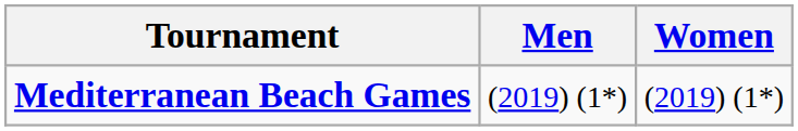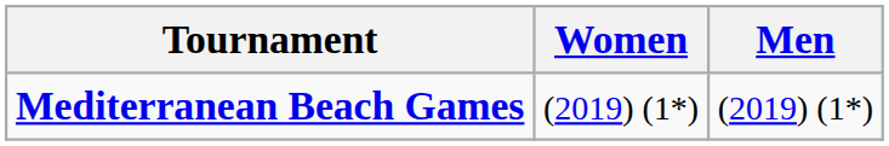 <table class=wikitable style="font-size: 95%;">
 <tr>
 <th>Tournament</th>
+<th><a href='#'>Women</a></th>
 <th><a href='#'>Men</a></th>
-<th><a href='#'>Women</a></th>
 </tr>
 <tr>
 <td><strong><a href='#'>Mediterranean Beach Games</a></strong></td>
 <td> <small>(<a href='#'>2019</a>) (1*)</small></td>
 <td> <small>(<a href='#'>2019</a>) (1*)</small></td>
 </tr>
 </table>
